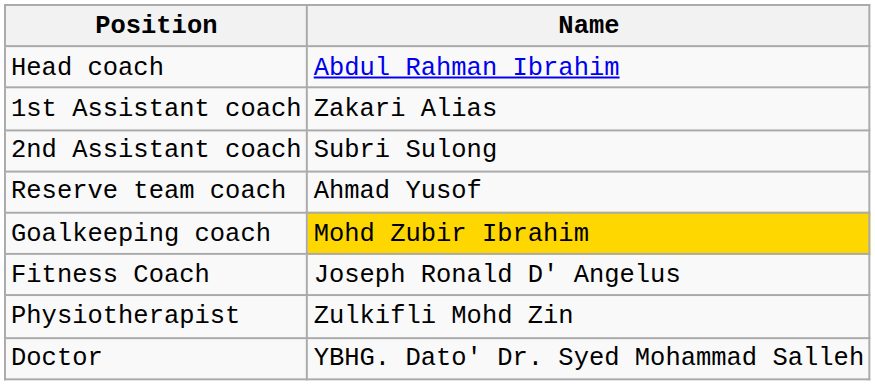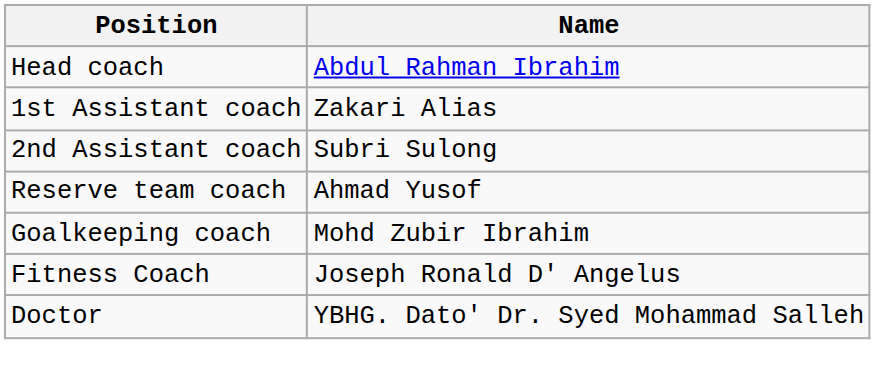 <table class="wikitable">
 <tr>
 <th>Position</th>
 <th>Name</th>
 </tr>
 <tr>
 <td>Head coach</td>
 <td><a href='#'>Abdul Rahman Ibrahim</a></td>
 </tr>
 <tr>
 <td>1st Assistant coach</td>
 <td>Zakari Alias</td>
 </tr>
 <tr>
 <td>2nd Assistant coach</td>
 <td>Subri Sulong</td>
 </tr>
 <tr>
 <td>Reserve team coach</td>
 <td>Ahmad Yusof</td>
 </tr>
 <tr>
 <td>Goalkeeping coach</td>
-<td style="background: gold;">Mohd Zubir Ibrahim</td>
+<td>Mohd Zubir Ibrahim</td>
 </tr>
 <tr>
 <td>Fitness Coach</td>
 <td>Joseph Ronald D' Angelus</td>
 </tr>
 <tr>
-<td>Physiotherapist</td>
-<td>Zulkifli Mohd Zin</td>
-</tr>
-<tr>
 <td>Doctor</td>
 <td>YBHG. Dato' Dr. Syed Mohammad Salleh</td>
 </tr>
 </table>
